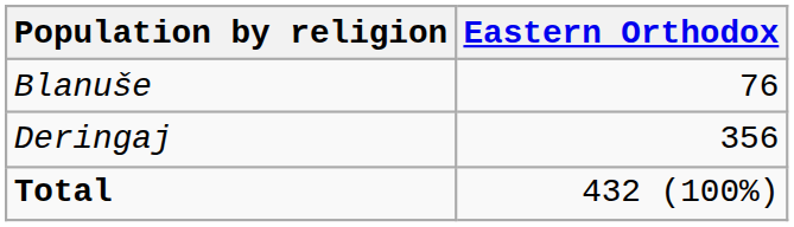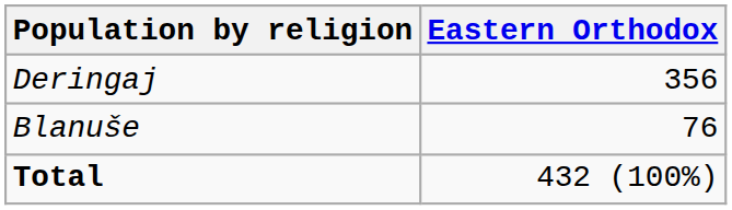 <table class="wikitable sortable">
 <tr>
 <th>Population by religion</th>
 <th><a href='#'>Eastern Orthodox</a></th>
 </tr>
 <tr>
+<td><em>Deringaj</em></td>
+<td align="right">356</td>
+</tr>
+<tr>
 <td><em>Blanuše</em></td>
 <td align="right">76</td>
-</tr>
-<tr>
-<td><em>Deringaj</em></td>
-<td align="right">356</td>
 </tr>
 <tr>
 <td><strong>Total</strong></td>
 <td align="right">432 (100%)</td>
 </tr>
 </table>
